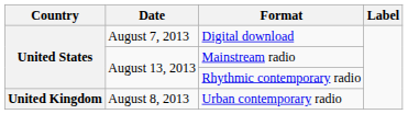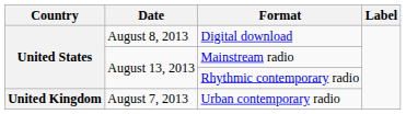 <table class="wikitable plainrowheaders">
 <tr>
 <th scope="col">Country</th>
 <th scope="col">Date</th>
 <th scope="col">Format</th>
 <th scope="col">Label</th>
 </tr>
 <tr>
 <th scope="row" rowspan="3">United States</th>
-<td>August 7, 2013</td>
+<td>August 8, 2013</td>
 <td><a href='#'>Digital download</a></td>
 <td rowspan="4"></td>
 </tr>
 <tr>
 <td rowspan="2">August 13, 2013</td>
 <td><a href='#'>Mainstream</a> radio</td>
 </tr>
 <tr>
 <td><a href='#'>Rhythmic contemporary</a> radio</td>
 </tr>
 <tr>
 <th scope="row">United Kingdom</th>
-<td>August 8, 2013</td>
+<td>August 7, 2013</td>
 <td><a href='#'>Urban contemporary</a> radio</td>
 </tr>
 </table>
